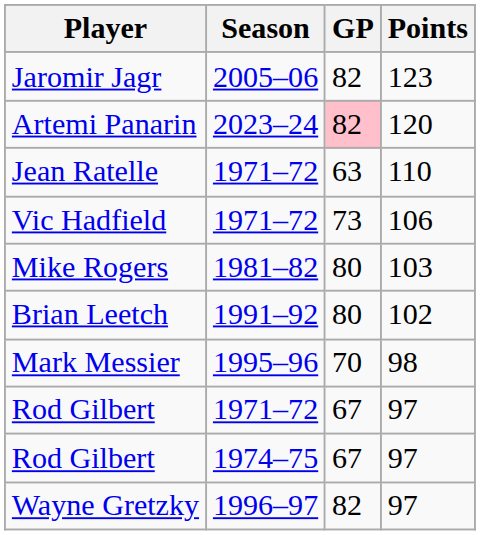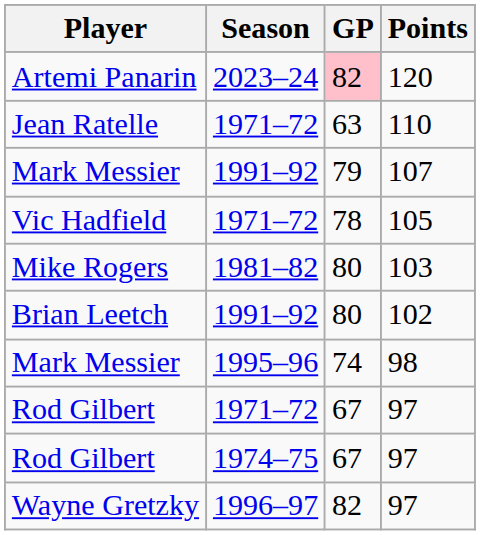 <table class="wikitable">
 <tr>
 <th>Player</th>
 <th>Season</th>
 <th>GP</th>
 <th>Points</th>
-</tr>
-<tr>
-<td><a href='#'>Jaromir Jagr</a></td>
-<td><a href='#'>2005–06</a></td>
-<td>82</td>
-<td>123</td>
 </tr>
 <tr>
 <td><a href='#'>Artemi Panarin</a></td>
 <td><a href='#'>2023–24</a></td>
 <td style="background: pink;">82</td>
 <td>120</td>
 </tr>
 <tr>
 <td><a href='#'>Jean Ratelle</a></td>
 <td><a href='#'>1971–72</a></td>
 <td>63</td>
 <td>110</td>
 </tr>
 <tr>
+<td><a href='#'>Mark Messier</a></td>
+<td><a href='#'>1991–92</a></td>
+<td>79</td>
+<td>107</td>
+</tr>
+<tr>
 <td><a href='#'>Vic Hadfield</a></td>
 <td><a href='#'>1971–72</a></td>
-<td>73</td>
-<td>106</td>
+<td>78</td>
+<td>105</td>
 </tr>
 <tr>
 <td><a href='#'>Mike Rogers</a></td>
 <td><a href='#'>1981–82</a></td>
 <td>80</td>
 <td>103</td>
 </tr>
 <tr>
 <td><a href='#'>Brian Leetch</a></td>
 <td><a href='#'>1991–92</a></td>
 <td>80</td>
 <td>102</td>
 </tr>
 <tr>
 <td><a href='#'>Mark Messier</a></td>
 <td><a href='#'>1995–96</a></td>
-<td>70</td>
+<td>74</td>
 <td>98</td>
 </tr>
 <tr>
 <td><a href='#'>Rod Gilbert</a></td>
 <td><a href='#'>1971–72</a></td>
 <td>67</td>
 <td>97</td>
 </tr>
 <tr>
 <td><a href='#'>Rod Gilbert</a></td>
 <td><a href='#'>1974–75</a></td>
 <td>67</td>
 <td>97</td>
 </tr>
 <tr>
 <td><a href='#'>Wayne Gretzky</a></td>
 <td><a href='#'>1996–97</a></td>
 <td>82</td>
 <td>97</td>
 </tr>
 </table>
